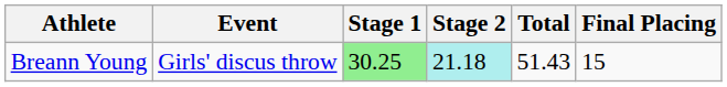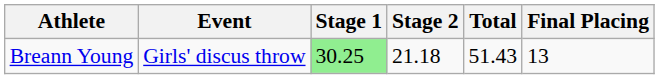 <table class="wikitable">
 <tr>
 <th>Athlete</th>
 <th>Event</th>
 <th>Stage 1</th>
 <th>Stage 2</th>
 <th>Total</th>
 <th>Final Placing</th>
 </tr>
 <tr>
 <td><a href='#'>Breann Young</a></td>
 <td><a href='#'>Girls' discus throw</a></td>
 <td style="background: lightgreen;">30.25</td>
-<td style="background: paleturquoise;">21.18</td>
+<td>21.18</td>
 <td>51.43</td>
-<td>15</td>
+<td>13</td>
 </tr>
 </table>
